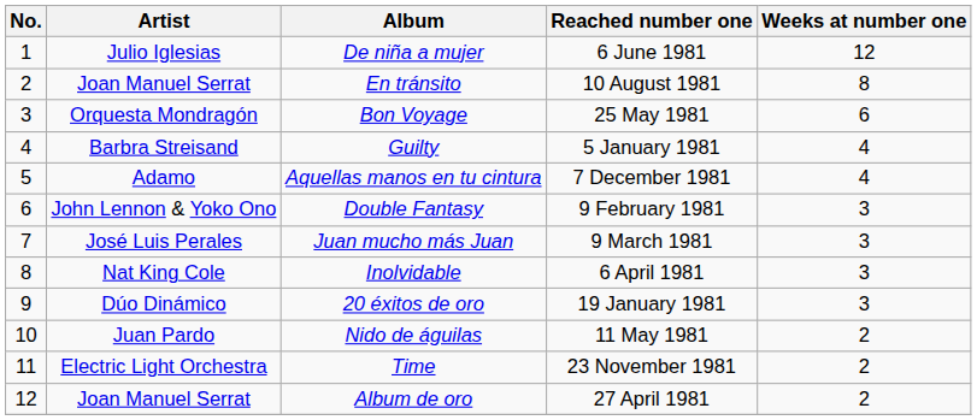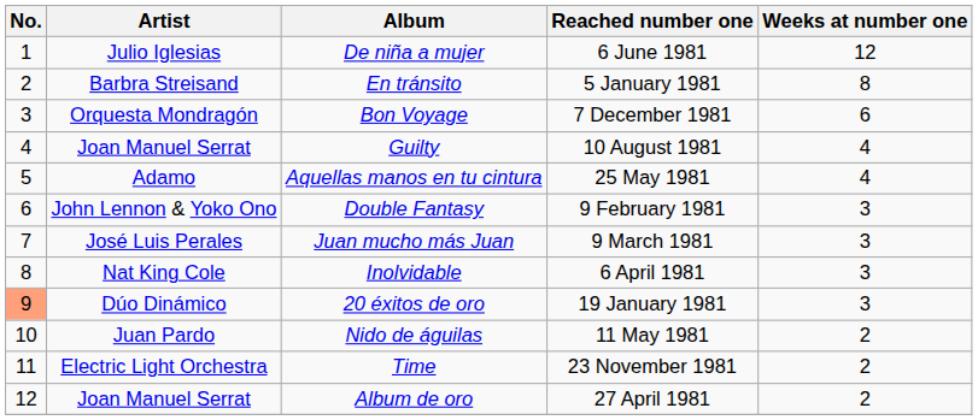 <table class="wikitable" style="text-align: center">
 <tr>
 <th width="">No.</th>
 <th width="">Artist</th>
 <th width="">Album</th>
 <th width="">Reached number one</th>
 <th width="">Weeks at number one</th>
 </tr>
 <tr>
 <td>1</td>
 <td><a href='#'>Julio Iglesias</a></td>
 <td><em><a href='#'>De niña a mujer</a></em></td>
 <td>6 June 1981</td>
 <td>12</td>
 </tr>
 <tr>
 <td>2</td>
-<td><a href='#'>Joan Manuel Serrat</a></td>
+<td><a href='#'>Barbra Streisand</a></td>
 <td><em><a href='#'>En tránsito</a></em></td>
-<td>10 August 1981</td>
+<td>5 January 1981</td>
 <td>8</td>
 </tr>
 <tr>
 <td>3</td>
 <td><a href='#'>Orquesta Mondragón</a></td>
 <td><em><a href='#'>Bon Voyage</a></em></td>
-<td>25 May 1981</td>
+<td>7 December 1981</td>
 <td>6</td>
 </tr>
 <tr>
 <td>4</td>
-<td><a href='#'>Barbra Streisand</a></td>
+<td><a href='#'>Joan Manuel Serrat</a></td>
 <td><em><a href='#'>Guilty</a></em></td>
-<td>5 January 1981</td>
+<td>10 August 1981</td>
 <td>4</td>
 </tr>
 <tr>
 <td>5</td>
 <td><a href='#'>Adamo</a></td>
 <td><em><a href='#'>Aquellas manos en tu cintura</a></em></td>
-<td>7 December 1981</td>
+<td>25 May 1981</td>
 <td>4</td>
 </tr>
 <tr>
 <td>6</td>
 <td><a href='#'>John Lennon</a> & <a href='#'>Yoko Ono</a></td>
 <td><em><a href='#'>Double Fantasy</a></em></td>
 <td>9 February 1981</td>
 <td>3</td>
 </tr>
 <tr>
 <td>7</td>
 <td><a href='#'>José Luis Perales</a></td>
 <td><em><a href='#'>Juan mucho más Juan</a></em></td>
 <td>9 March 1981</td>
 <td>3</td>
 </tr>
 <tr>
 <td>8</td>
 <td><a href='#'>Nat King Cole</a></td>
 <td><em><a href='#'>Inolvidable</a></em></td>
 <td>6 April 1981</td>
 <td>3</td>
 </tr>
 <tr>
-<td>9</td>
+<td style="background: lightsalmon;">9</td>
 <td><a href='#'>Dúo Dinámico</a></td>
 <td><em><a href='#'>20 éxitos de oro</a></em></td>
 <td>19 January 1981</td>
 <td>3</td>
 </tr>
 <tr>
 <td>10</td>
 <td><a href='#'>Juan Pardo</a></td>
 <td><em><a href='#'>Nido de águilas</a></em></td>
 <td>11 May 1981</td>
 <td>2</td>
 </tr>
 <tr>
 <td>11</td>
 <td><a href='#'>Electric Light Orchestra</a></td>
 <td><em><a href='#'>Time</a></em></td>
 <td>23 November 1981</td>
 <td>2</td>
 </tr>
 <tr>
 <td>12</td>
 <td><a href='#'>Joan Manuel Serrat</a></td>
 <td><em><a href='#'>Album de oro</a></em></td>
 <td>27 April 1981</td>
 <td>2</td>
 </tr>
 <tr>
 </tr>
 </table>
